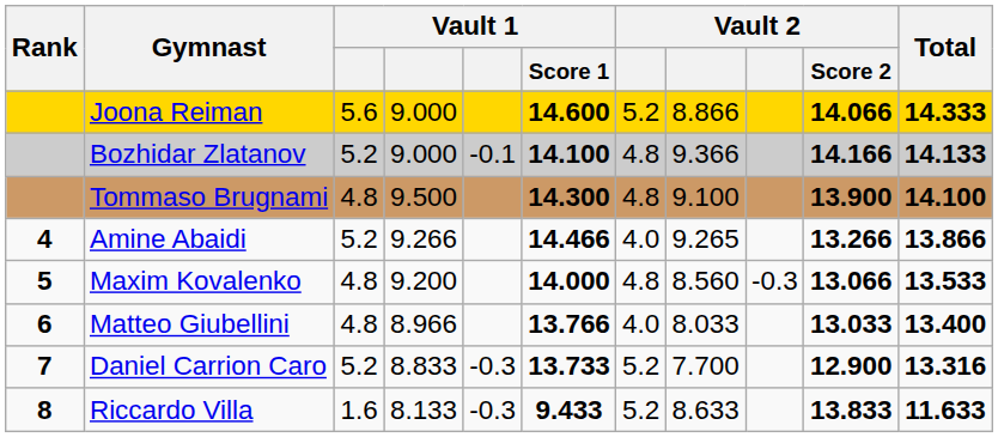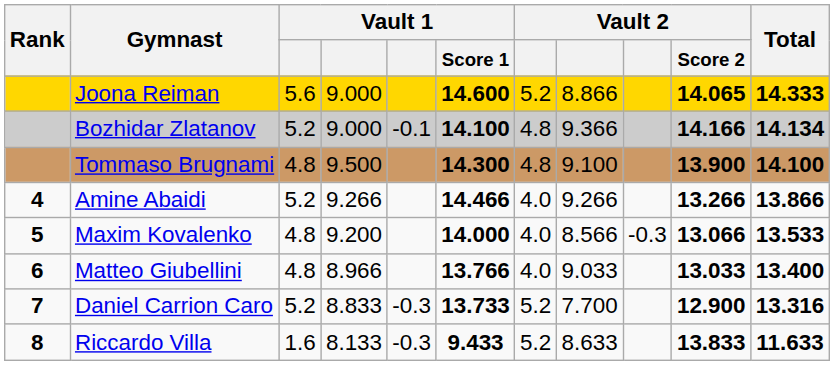 <table style="text-align:center;" class="wikitable sortable">
 <tr>
 <th rowspan="2">Rank</th>
 <th rowspan="2">Gymnast</th>
 <th colspan="4">Vault 1</th>
 <th colspan="4">Vault 2</th>
 <th rowspan="2">Total</th>
 </tr>
 <tr>
 <th><small></small></th>
 <th><small></small></th>
 <th><small></small></th>
 <th><small>Score 1</small></th>
 <th><small></small></th>
 <th><small></small></th>
 <th><small></small></th>
 <th><small>Score 2</small></th>
 </tr>
 <tr style="background:#FFD700;">
 <td></td>
 <td align="left"> <a href='#'>Joona Reiman</a></td>
 <td>5.6</td>
 <td>9.000</td>
 <td></td>
 <td><strong>14.600</strong></td>
 <td>5.2</td>
 <td>8.866</td>
 <td></td>
-<td><strong>14.066</strong></td>
+<td><strong>14.065</strong></td>
 <td><strong>14.333</strong></td>
 </tr>
 <tr style="background:#CCCCCC;">
 <td></td>
 <td align="left"> <a href='#'>Bozhidar Zlatanov</a></td>
 <td>5.2</td>
 <td>9.000</td>
 <td>-0.1</td>
 <td><strong>14.100</strong></td>
 <td>4.8</td>
 <td>9.366</td>
 <td></td>
 <td><strong>14.166</strong></td>
-<td><strong>14.133</strong></td>
+<td><strong>14.134</strong></td>
 </tr>
 <tr style="background:#CC9966;">
 <td></td>
 <td align="left"> <a href='#'>Tommaso Brugnami</a></td>
 <td>4.8</td>
 <td>9.500</td>
 <td></td>
 <td><strong>14.300</strong></td>
 <td>4.8</td>
 <td>9.100</td>
 <td></td>
 <td><strong>13.900</strong></td>
 <td><strong>14.100</strong></td>
 </tr>
 <tr>
 <td><strong>4</strong></td>
 <td align="left"> <a href='#'>Amine Abaidi</a></td>
 <td>5.2</td>
 <td>9.266</td>
 <td></td>
 <td><strong>14.466</strong></td>
 <td>4.0</td>
-<td>9.265</td>
+<td>9.266</td>
 <td></td>
 <td><strong>13.266</strong></td>
 <td><strong>13.866</strong></td>
 </tr>
 <tr>
 <td><strong>5</strong></td>
 <td align="left"> <a href='#'>Maxim Kovalenko</a></td>
 <td>4.8</td>
 <td>9.200</td>
 <td></td>
 <td><strong>14.000</strong></td>
-<td>4.8</td>
-<td>8.560</td>
+<td>4.0</td>
+<td>8.566</td>
 <td>-0.3</td>
 <td><strong>13.066</strong></td>
 <td><strong>13.533</strong></td>
 </tr>
 <tr>
 <td><strong>6</strong></td>
 <td align="left"> <a href='#'>Matteo Giubellini</a></td>
 <td>4.8</td>
 <td>8.966</td>
 <td></td>
 <td><strong>13.766</strong></td>
 <td>4.0</td>
-<td>8.033</td>
+<td>9.033</td>
 <td></td>
 <td><strong>13.033</strong></td>
 <td><strong>13.400</strong></td>
 </tr>
 <tr>
 <td><strong>7</strong></td>
 <td align="left"> <a href='#'>Daniel Carrion Caro</a></td>
 <td>5.2</td>
 <td>8.833</td>
 <td>-0.3</td>
 <td><strong>13.733</strong></td>
 <td>5.2</td>
 <td>7.700</td>
 <td></td>
 <td><strong>12.900</strong></td>
 <td><strong>13.316</strong></td>
 </tr>
 <tr>
 <td><strong>8</strong></td>
 <td align="left"> <a href='#'>Riccardo Villa</a></td>
 <td>1.6</td>
 <td>8.133</td>
 <td>-0.3</td>
 <td><strong>9.433</strong></td>
 <td>5.2</td>
 <td>8.633</td>
 <td></td>
 <td><strong>13.833</strong></td>
 <td><strong>11.633</strong></td>
 </tr>
 </table>
